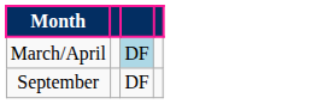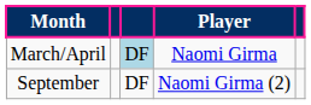 <table class="wikitable" style="text-align:center;">
 <tr>
 <th style="background:#032E62; color:white; border:2px solid #FC1896;" scope="col">Month</th>
 <th style="background:#032E62; color:white; border:2px solid #FC1896;" scope="col"></th>
 <th style="background:#032E62; color:white; border:2px solid #FC1896;" scope="col"></th>
+<th style="background:#032E62; color:white; border:2px solid #FC1896;" scope="col">Player</th>
 <th style="background:#032E62; color:white; border:2px solid #FC1896;" scope="col"></th>
 </tr>
 <tr>
 <td>March/April</td>
 <td></td>
 <td style="background: lightblue;">DF</td>
+<td><a href='#'>Naomi Girma</a></td>
 <td></td>
 </tr>
 <tr>
 <td>September</td>
 <td></td>
 <td>DF</td>
+<td><a href='#'>Naomi Girma</a> (2)</td>
 <td></td>
 </tr>
 </table>
